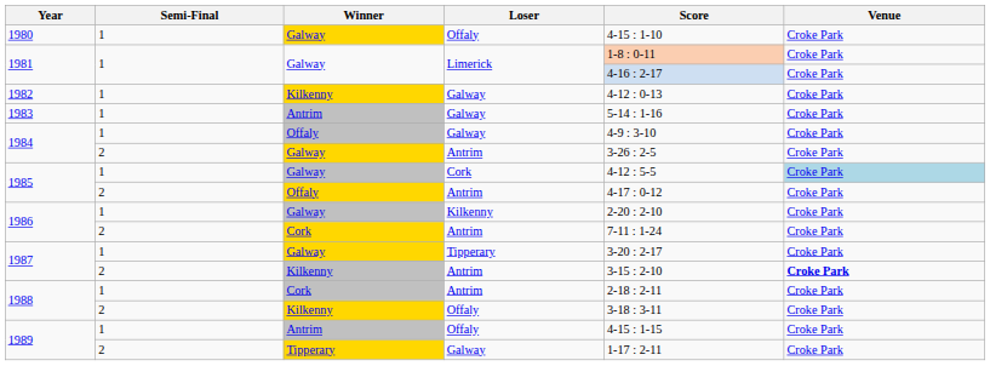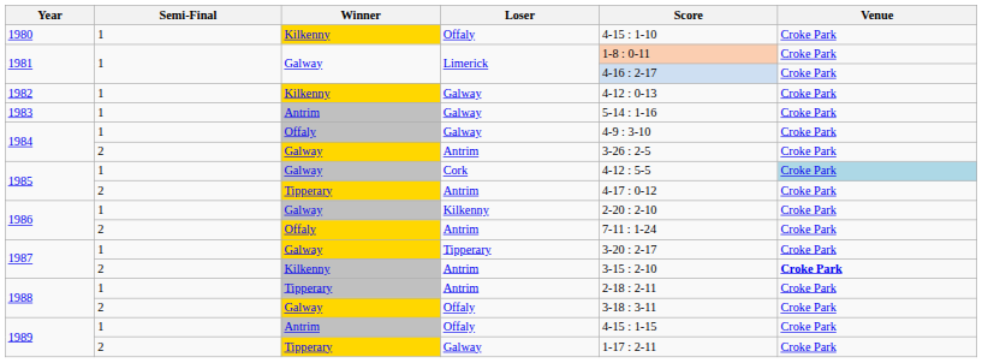 <table class="wikitable" width=100%>
 <tr>
 <th>Year</th>
 <th>Semi-Final</th>
 <th>Winner</th>
 <th>Loser</th>
 <th>Score</th>
 <th>Venue</th>
 </tr>
 <tr>
 <td rowspan=1><a href='#'>1980</a></td>
 <td>1</td>
-<td style="background-color:#FFD700"><a href='#'>Galway</a></td>
+<td style="background-color:#FFD700"><a href='#'>Kilkenny</a></td>
 <td><a href='#'>Offaly</a></td>
 <td>4-15 : 1-10</td>
 <td><a href='#'>Croke Park</a></td>
 </tr>
 <tr>
 <td rowspan=2><a href='#'>1981</a></td>
 <td rowspan=2>1</td>
 <td rowspan=2><a href='#'>Galway</a></td>
 <td rowspan=2><a href='#'>Limerick</a></td>
 <td style="background-color:#FBCEB1">1-8 : 0-11</td>
 <td><a href='#'>Croke Park</a></td>
 </tr>
 <tr>
 <td style="background-color:#cedff2">4-16 : 2-17</td>
 <td><a href='#'>Croke Park</a></td>
 </tr>
 <tr>
 <td rowspan=1><a href='#'>1982</a></td>
 <td>1</td>
 <td style="background-color:#FFD700"><a href='#'>Kilkenny</a></td>
 <td><a href='#'>Galway</a></td>
 <td>4-12 : 0-13</td>
 <td><a href='#'>Croke Park</a></td>
 </tr>
 <tr>
 <td rowspan=1><a href='#'>1983</a></td>
 <td>1</td>
 <td style="background-color:#C0C0C0"><a href='#'>Antrim</a></td>
 <td><a href='#'>Galway</a></td>
 <td>5-14 : 1-16</td>
 <td><a href='#'>Croke Park</a></td>
 </tr>
 <tr>
 <td rowspan=2><a href='#'>1984</a></td>
 <td>1</td>
 <td style="background-color:#C0C0C0"><a href='#'>Offaly</a></td>
 <td><a href='#'>Galway</a></td>
 <td>4-9 : 3-10</td>
 <td><a href='#'>Croke Park</a></td>
 </tr>
 <tr>
 <td>2</td>
 <td style="background-color:#FFD700"><a href='#'>Galway</a></td>
 <td><a href='#'>Antrim</a></td>
 <td>3-26 : 2-5</td>
 <td><a href='#'>Croke Park</a></td>
 </tr>
 <tr>
 <td rowspan=2><a href='#'>1985</a></td>
 <td>1</td>
 <td style="background-color:#C0C0C0"><a href='#'>Galway</a></td>
 <td><a href='#'>Cork</a></td>
 <td>4-12 : 5-5</td>
 <td style="background: lightblue;"><a href='#'>Croke Park</a></td>
 </tr>
 <tr>
 <td>2</td>
-<td style="background-color:#FFD700"><a href='#'>Offaly</a></td>
+<td style="background-color:#FFD700"><a href='#'>Tipperary</a></td>
 <td><a href='#'>Antrim</a></td>
 <td>4-17 : 0-12</td>
 <td><a href='#'>Croke Park</a></td>
 </tr>
 <tr>
 <td rowspan=2><a href='#'>1986</a></td>
 <td>1</td>
 <td style="background-color:#C0C0C0"><a href='#'>Galway</a></td>
 <td><a href='#'>Kilkenny</a></td>
 <td>2-20 : 2-10</td>
 <td><a href='#'>Croke Park</a></td>
 </tr>
 <tr>
 <td>2</td>
-<td style="background-color:#FFD700"><a href='#'>Cork</a></td>
+<td style="background-color:#FFD700"><a href='#'>Offaly</a></td>
 <td><a href='#'>Antrim</a></td>
 <td>7-11 : 1-24</td>
 <td><a href='#'>Croke Park</a></td>
 </tr>
 <tr>
 <td rowspan=2><a href='#'>1987</a></td>
 <td>1</td>
 <td style="background-color:#FFD700"><a href='#'>Galway</a></td>
 <td><a href='#'>Tipperary</a></td>
 <td>3-20 : 2-17</td>
 <td><a href='#'>Croke Park</a></td>
 </tr>
 <tr>
 <td>2</td>
 <td style="background-color:#C0C0C0"><a href='#'>Kilkenny</a></td>
 <td><a href='#'>Antrim</a></td>
 <td>3-15 : 2-10</td>
 <td><strong><a href='#'>Croke Park</a></strong></td>
 </tr>
 <tr>
 <td rowspan=2><a href='#'>1988</a></td>
 <td>1</td>
-<td style="background-color:#C0C0C0"><a href='#'>Cork</a></td>
+<td style="background-color:#C0C0C0"><a href='#'>Tipperary</a></td>
 <td><a href='#'>Antrim</a></td>
 <td>2-18 : 2-11</td>
 <td><a href='#'>Croke Park</a></td>
 </tr>
 <tr>
 <td>2</td>
-<td style="background-color:#FFD700"><a href='#'>Kilkenny</a></td>
+<td style="background-color:#FFD700"><a href='#'>Galway</a></td>
 <td><a href='#'>Offaly</a></td>
 <td>3-18 : 3-11</td>
 <td><a href='#'>Croke Park</a></td>
 </tr>
 <tr>
 <td rowspan=2><a href='#'>1989</a></td>
 <td>1</td>
 <td style="background-color:#C0C0C0"><a href='#'>Antrim</a></td>
 <td><a href='#'>Offaly</a></td>
 <td>4-15 : 1-15</td>
 <td><a href='#'>Croke Park</a></td>
 </tr>
 <tr>
 <td>2</td>
 <td style="background-color:#FFD700"><a href='#'>Tipperary</a></td>
 <td><a href='#'>Galway</a></td>
 <td>1-17 : 2-11</td>
 <td><a href='#'>Croke Park</a></td>
 </tr>
 </table>
